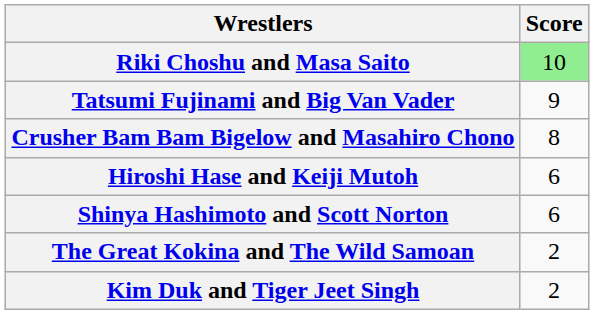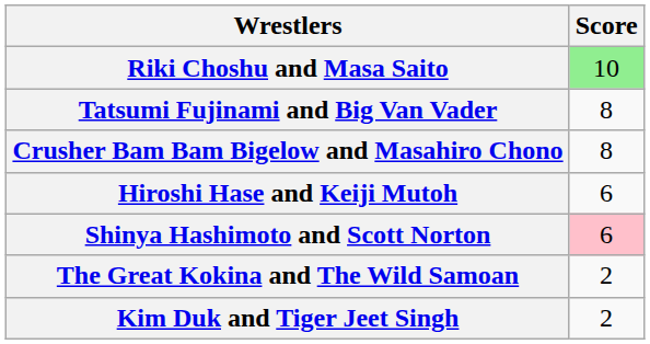 <table class="wikitable" style="margin: 1em auto 1em auto;text-align:center">
 <tr>
 <th>Wrestlers</th>
 <th>Score</th>
 </tr>
 <tr>
 <th><a href='#'>Riki Choshu</a> and <a href='#'>Masa Saito</a></th>
 <td style="background: lightgreen;">10</td>
 </tr>
 <tr>
 <th><a href='#'>Tatsumi Fujinami</a> and <a href='#'>Big Van Vader</a></th>
-<td>9</td>
+<td>8</td>
 </tr>
 <tr>
 <th><a href='#'>Crusher Bam Bam Bigelow</a> and <a href='#'>Masahiro Chono</a></th>
 <td>8</td>
 </tr>
 <tr>
 <th><a href='#'>Hiroshi Hase</a> and <a href='#'>Keiji Mutoh</a></th>
 <td>6</td>
 </tr>
 <tr>
 <th><a href='#'>Shinya Hashimoto</a> and <a href='#'>Scott Norton</a></th>
-<td>6</td>
+<td style="background: pink;">6</td>
 </tr>
 <tr>
 <th><a href='#'>The Great Kokina</a> and <a href='#'>The Wild Samoan</a></th>
 <td>2</td>
 </tr>
 <tr>
 <th><a href='#'>Kim Duk</a> and <a href='#'>Tiger Jeet Singh</a></th>
 <td>2</td>
 </tr>
 </table>
